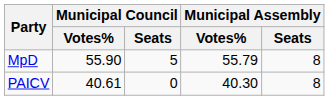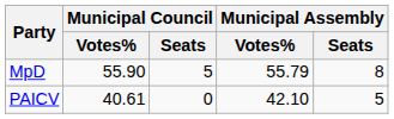 <table class="wikitable sortable" style=text-align:right>
 <tr>
 <th rowspan=2>Party</th>
 <th colspan=2>Municipal Council</th>
 <th colspan=2>Municipal Assembly</th>
 </tr>
 <tr>
 <th>Votes%</th>
 <th>Seats</th>
 <th>Votes%</th>
 <th>Seats</th>
 </tr>
 <tr>
 <td align=left><a href='#'>MpD</a></td>
 <td>55.90</td>
 <td>5</td>
 <td>55.79</td>
 <td>8</td>
 </tr>
 <tr>
 <td align=left><a href='#'>PAICV</a></td>
 <td>40.61</td>
 <td>0</td>
-<td>40.30</td>
-<td>8</td>
+<td>42.10</td>
+<td>5</td>
 </tr>
 </table>
